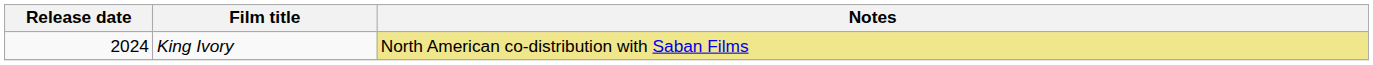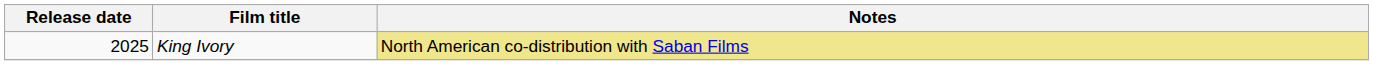 <table class="wikitable" style="width:100%;">
 <tr>
 <th scope="col" style="width:130px;">Release date</th>
 <th>Film title</th>
 <th>Notes</th>
 </tr>
 <tr>
-<td style="text-align:right;">2024</td>
+<td style="text-align:right;">2025</td>
 <td><em>King Ivory</em></td>
 <td style="background: khaki;">North American co-distribution with <a href='#'>Saban Films</a></td>
 </tr>
 <tr>
 </tr>
 </table>
